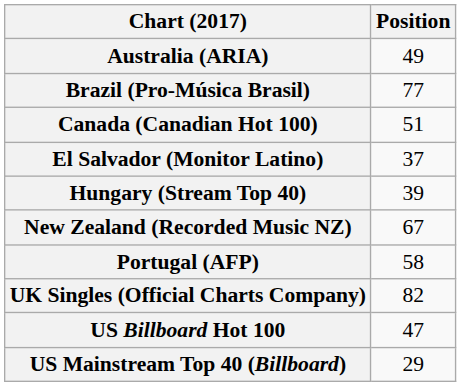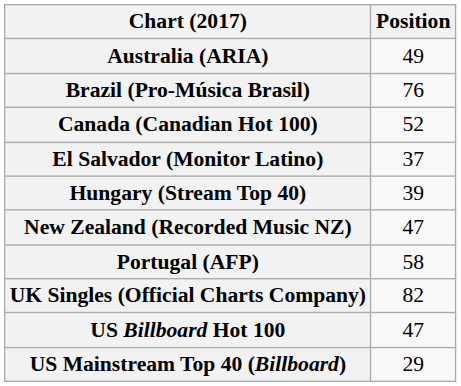 <table class="wikitable sortable plainrowheaders" style="text-align:center">
 <tr>
 <th scope="col">Chart (2017)</th>
 <th scope="col">Position</th>
 </tr>
 <tr>
 <th scope="row">Australia (ARIA)</th>
 <td>49</td>
 </tr>
 <tr>
 <th scope="row">Brazil (Pro-Música Brasil)</th>
-<td>77</td>
+<td>76</td>
 </tr>
 <tr>
 <th scope="row">Canada (Canadian Hot 100)</th>
-<td>51</td>
+<td>52</td>
 </tr>
 <tr>
 <th scope="row">El Salvador (Monitor Latino)</th>
 <td>37</td>
 </tr>
 <tr>
 <th scope="row">Hungary (Stream Top 40)</th>
 <td>39</td>
 </tr>
 <tr>
 <th scope="row">New Zealand (Recorded Music NZ)</th>
-<td>67</td>
+<td>47</td>
 </tr>
 <tr>
 <th scope="row">Portugal (AFP)</th>
 <td>58</td>
 </tr>
 <tr>
 <th scope="row">UK Singles (Official Charts Company)</th>
 <td>82</td>
 </tr>
 <tr>
 <th scope="row">US <em>Billboard</em> Hot 100</th>
 <td>47</td>
 </tr>
 <tr>
 <th scope="row">US Mainstream Top 40 (<em>Billboard</em>)</th>
 <td>29</td>
 </tr>
 </table>
